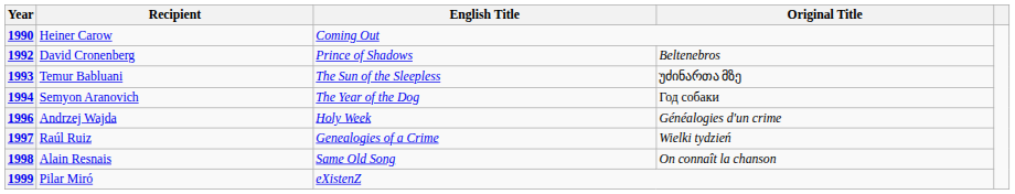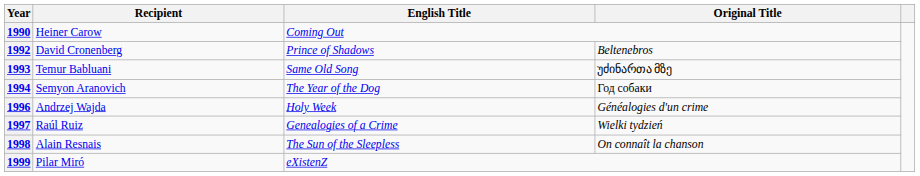 <table class="wikitable unsortable">
 <tr>
 <th scope="col" style="width:2%;">Year</th>
 <th>Recipient</th>
 <th>English Title</th>
 <th>Original Title</th>
 <th></th>
 </tr>
 <tr>
 <th style="text-align:center;"><a href='#'>1990</a></th>
 <td><a href='#'>Heiner Carow</a></td>
 <td colspan="2"><em><a href='#'>Coming Out</a></em></td>
 <td rowspan="8"></td>
 </tr>
 <tr>
 <th style="text-align:center;"><a href='#'>1992</a></th>
 <td><a href='#'>David Cronenberg</a></td>
 <td><em><a href='#'>Prince of Shadows</a></em></td>
 <td><em>Beltenebros</em></td>
 </tr>
 <tr>
 <th style="text-align:center;"><a href='#'>1993</a></th>
 <td><a href='#'>Temur Babluani</a></td>
-<td><em><a href='#'>The Sun of the Sleepless</a></em></td>
+<td><em><a href='#'>Same Old Song</a></em></td>
 <td>უძინართა მზე</td>
 </tr>
 <tr>
 <th style="text-align:center;"><a href='#'>1994</a></th>
 <td><a href='#'>Semyon Aranovich</a></td>
 <td><em><a href='#'>The Year of the Dog</a></em></td>
 <td>Год собаки</td>
 </tr>
 <tr>
 <th style="text-align:center;"><a href='#'>1996</a></th>
 <td><a href='#'>Andrzej Wajda</a></td>
 <td><a href='#'><em>Holy Week</em></a></td>
 <td><em>Généalogies d'un crime</em></td>
 </tr>
 <tr>
 <th style="text-align:center;"><a href='#'>1997</a></th>
 <td><a href='#'>Raúl Ruiz</a></td>
 <td><em><a href='#'>Genealogies of a Crime</a></em></td>
 <td><em>Wielki tydzień</em></td>
 </tr>
 <tr>
 <th style="text-align:center;"><a href='#'>1998</a></th>
 <td><a href='#'>Alain Resnais</a></td>
-<td><em><a href='#'>Same Old Song</a></em></td>
+<td><em><a href='#'>The Sun of the Sleepless</a></em></td>
 <td><em>On connaît la chanson</em></td>
 </tr>
 <tr>
 <th style="text-align:center;"><a href='#'>1999</a></th>
 <td><a href='#'>Pilar Miró</a></td>
 <td colspan="2"><em><a href='#'>eXistenZ</a></em></td>
 </tr>
 </table>
